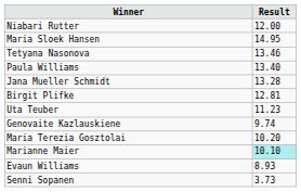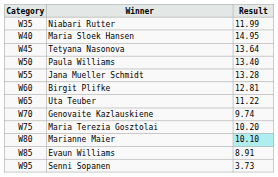 <table class="wikitable" width=35%>
 <tr>
+<td width=15% align="center" bgcolor=#E3E7E6><strong>Category</strong></td>
 <td align="center" bgcolor=#E3E7E6> <strong>Winner</strong></td>
 <td width=15% align="center" bgcolor=#E3E7E6><strong>Result</strong></td>
 </tr>
 <tr>
+<td align="center">W35</td>
 <td> Niabari Rutter</td>
-<td>12.00</td>
+<td>11.99</td>
 </tr>
 <tr>
+<td align="center">W40</td>
 <td> Maria Sloek Hansen</td>
 <td>14.95</td>
 </tr>
 <tr>
+<td align="center">W45</td>
 <td> Tetyana Nasonova</td>
-<td>13.46</td>
+<td>13.64</td>
 </tr>
 <tr>
+<td align="center">W50</td>
 <td> Paula Williams</td>
 <td>13.40</td>
 </tr>
 <tr>
+<td align="center">W55</td>
 <td> Jana Mueller Schmidt</td>
 <td>13.28</td>
 </tr>
 <tr>
+<td align="center">W60</td>
 <td> Birgit Plifke</td>
 <td>12.81</td>
 </tr>
 <tr>
+<td align="center">W65</td>
 <td> Uta Teuber</td>
-<td>11.23</td>
+<td>11.22</td>
 </tr>
 <tr>
+<td align="center">W70</td>
 <td> Genovaite Kazlauskiene</td>
 <td>9.74</td>
 </tr>
 <tr>
+<td align="center">W75</td>
 <td> Maria Terezia Gosztolai</td>
 <td>10.20</td>
 </tr>
 <tr>
+<td align="center">W80</td>
 <td> Marianne Maier</td>
 <td style="background: paleturquoise;">10.10</td>
 </tr>
 <tr>
+<td align="center">W85</td>
 <td> Evaun Williams</td>
-<td>8.93</td>
+<td>8.91</td>
 </tr>
 <tr>
+<td align="center">W95</td>
 <td> Senni Sopanen</td>
 <td>3.73</td>
 </tr>
 </table>
